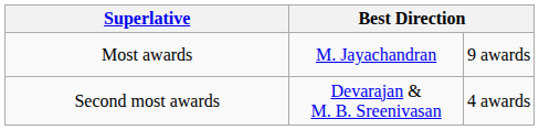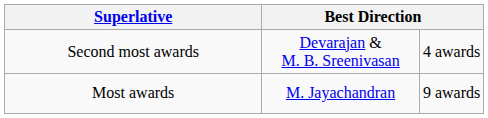 <table class="wikitable" style="text-align: center">
 <tr>
 <th width="25"><strong><a href='#'>Superlative</a></strong></th>
 <th colspan="2" width="100"><strong>Best Direction</strong></th>
 </tr>
 <tr style="height:2.5em;">
+<td>Second most awards</td>
+<td><a href='#'>Devarajan</a> &<br><a href='#'>M. B. Sreenivasan</a></td>
+<td>4 awards</td>
+</tr>
+<tr style="height:2.5em;">
 <td width="250">Most awards</td>
 <td width="150"><a href='#'>M. Jayachandran</a></td>
 <td>9 awards</td>
 </tr>
-<tr style="height:2.5em;">
-<td>Second most awards</td>
-<td><a href='#'>Devarajan</a> &<br><a href='#'>M. B. Sreenivasan</a></td>
-<td>4 awards</td>
-</tr>
 </table>
